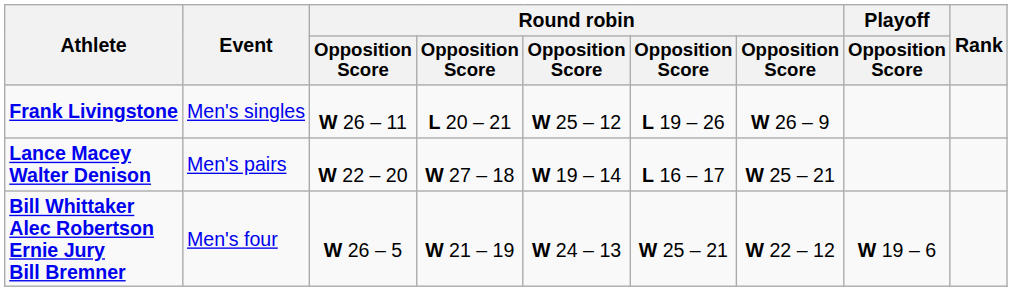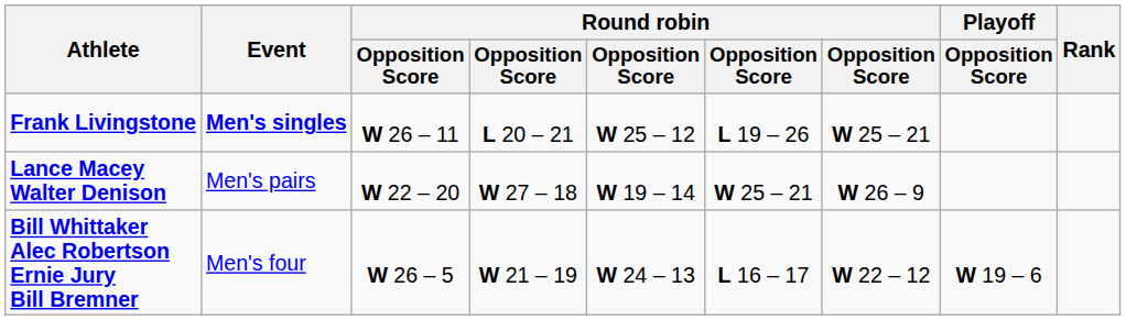 <table class=wikitable style="font-size:90%;text-align:center">
 <tr>
 <th rowspan="2">Athlete</th>
 <th rowspan="2">Event</th>
 <th colspan=5>Round robin</th>
 <th>Playoff</th>
 <th rowspan=2>Rank</th>
 </tr>
 <tr style="font-size:95%">
 <th>Opposition<br>Score</th>
 <th>Opposition<br>Score</th>
 <th>Opposition<br>Score</th>
 <th>Opposition<br>Score</th>
 <th>Opposition<br>Score</th>
 <th>Opposition<br>Score</th>
 </tr>
 <tr>
 <td style="text-align:left;"><strong><a href='#'>Frank Livingstone</a></strong></td>
-<td style="text-align:left;"><a href='#'>Men's singles</a></td>
+<td style="text-align:left;"><strong><a href='#'>Men's singles</a></strong></td>
 <td><br><strong>W</strong> 26 – 11</td>
 <td><br><strong>L</strong> 20 – 21</td>
 <td><br><strong>W</strong> 25 – 12</td>
 <td><br><strong>L</strong> 19 – 26</td>
-<td><br><strong>W</strong> 26 – 9</td>
+<td><br><strong>W</strong> 25 – 21</td>
 <td></td>
 <td></td>
 </tr>
 <tr>
 <td style="text-align:left;"><strong><a href='#'>Lance Macey</a><br><a href='#'>Walter Denison</a></strong></td>
 <td style="text-align:left;"><a href='#'>Men's pairs</a></td>
 <td><br><strong>W</strong> 22 – 20</td>
 <td><br><strong>W</strong> 27 – 18</td>
 <td><br><strong>W</strong> 19 – 14</td>
-<td><br><strong>L</strong> 16 – 17</td>
 <td><br><strong>W</strong> 25 – 21</td>
+<td><br><strong>W</strong> 26 – 9</td>
 <td></td>
 <td></td>
 </tr>
 <tr>
 <td style="text-align:left;"><strong><a href='#'>Bill Whittaker</a><br><a href='#'>Alec Robertson</a><br><a href='#'>Ernie Jury</a><br><a href='#'>Bill Bremner</a></strong></td>
 <td style="text-align:left;"><a href='#'>Men's four</a></td>
 <td><br><strong>W</strong> 26 – 5</td>
 <td><br><strong>W</strong> 21 – 19</td>
 <td><br><strong>W</strong> 24 – 13</td>
-<td><br><strong>W</strong> 25 – 21</td>
+<td><br><strong>L</strong> 16 – 17</td>
 <td><br><strong>W</strong> 22 – 12</td>
 <td><br><strong>W</strong> 19 – 6</td>
 <td></td>
 </tr>
 </table>
